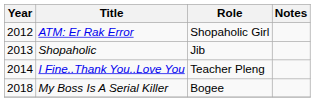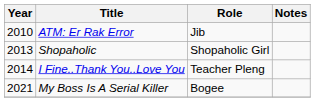 <table class="wikitable sortable">
 <tr>
 <th>Year</th>
 <th>Title</th>
 <th>Role</th>
 <th class="unsortable">Notes</th>
 </tr>
 <tr>
-<td>2012</td>
+<td>2010</td>
 <td><em><a href='#'>ATM: Er Rak Error</a></em></td>
-<td>Shopaholic Girl</td>
+<td>Jib</td>
 <td></td>
 </tr>
 <tr>
 <td>2013</td>
 <td><em>Shopaholic</em></td>
-<td>Jib</td>
+<td>Shopaholic Girl</td>
 <td></td>
 </tr>
 <tr>
 <td>2014</td>
 <td><em><a href='#'>I Fine..Thank You..Love You</a></em></td>
 <td>Teacher Pleng</td>
 <td></td>
 </tr>
 <tr>
-<td>2018</td>
+<td>2021</td>
 <td><em>My Boss Is A Serial Killer</em></td>
 <td>Bogee</td>
 <td></td>
 </tr>
 <tr>
 </tr>
 </table>
